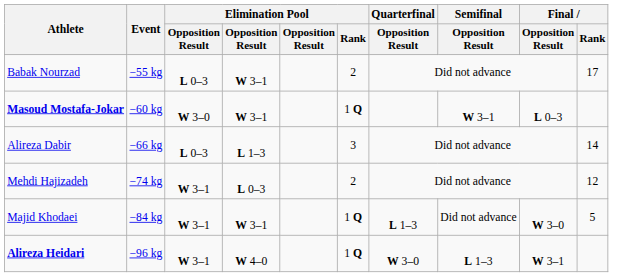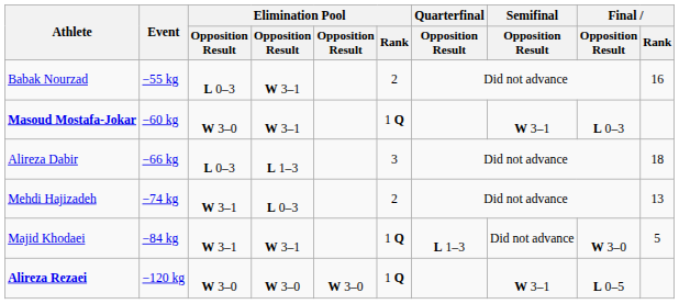 <table class="wikitable" style="font-size:90%">
 <tr>
 <th rowspan="2">Athlete</th>
 <th rowspan="2">Event</th>
 <th colspan=4>Elimination Pool</th>
 <th>Quarterfinal</th>
 <th>Semifinal</th>
 <th colspan=2>Final / </th>
 </tr>
 <tr style="font-size: 95%">
 <th>Opposition<br>Result</th>
 <th>Opposition<br>Result</th>
 <th>Opposition<br>Result</th>
 <th>Rank</th>
 <th>Opposition<br>Result</th>
 <th>Opposition<br>Result</th>
 <th>Opposition<br>Result</th>
 <th>Rank</th>
 </tr>
 <tr align=center>
 <td align=left><a href='#'>Babak Nourzad</a></td>
 <td align=left><a href='#'>−55 kg</a></td>
 <td><br><strong>L</strong> 0–3 <sup></sup></td>
 <td><br><strong>W</strong> 3–1 <sup></sup></td>
 <td></td>
 <td>2</td>
 <td colspan=3>Did not advance</td>
-<td>17</td>
+<td>16</td>
 </tr>
 <tr align=center>
 <td align=left><strong><a href='#'>Masoud Mostafa-Jokar</a></strong></td>
 <td align=left><a href='#'>−60 kg</a></td>
 <td><br><strong>W</strong> 3–0 <sup></sup></td>
 <td><br><strong>W</strong> 3–1 <sup></sup></td>
 <td></td>
 <td>1 <strong>Q</strong></td>
 <td></td>
 <td><br><strong>W</strong> 3–1 <sup></sup></td>
 <td><br><strong>L</strong> 0–3 <sup></sup></td>
 <td></td>
 </tr>
 <tr align=center>
 <td align=left><a href='#'>Alireza Dabir</a></td>
 <td align=left><a href='#'>−66 kg</a></td>
 <td><br><strong>L</strong> 0–3 <sup></sup></td>
 <td><br><strong>L</strong> 1–3 <sup></sup></td>
 <td></td>
 <td>3</td>
 <td colspan=3>Did not advance</td>
-<td>14</td>
+<td>18</td>
 </tr>
 <tr align=center>
 <td align=left><a href='#'>Mehdi Hajizadeh</a></td>
 <td align=left><a href='#'>−74 kg</a></td>
 <td><br><strong>W</strong> 3–1 <sup></sup></td>
 <td><br><strong>L</strong> 0–3 <sup></sup></td>
 <td></td>
 <td>2</td>
 <td colspan=3>Did not advance</td>
-<td>12</td>
+<td>13</td>
 </tr>
 <tr align=center>
 <td align=left><a href='#'>Majid Khodaei</a></td>
 <td align=left><a href='#'>−84 kg</a></td>
 <td><br><strong>W</strong> 3–1 <sup></sup></td>
 <td><br><strong>W</strong> 3–1 <sup></sup></td>
 <td></td>
 <td>1 <strong>Q</strong></td>
 <td><br><strong>L</strong> 1–3 <sup></sup></td>
 <td>Did not advance</td>
 <td><br><strong>W</strong> 3–0 <sup></sup></td>
 <td>5</td>
 </tr>
 <tr align=center>
-<td align=left><strong><a href='#'>Alireza Heidari</a></strong></td>
-<td align=left><a href='#'>−96 kg</a></td>
+<td align=left><strong><a href='#'>Alireza Rezaei</a></strong></td>
+<td align=left><a href='#'>−120 kg</a></td>
+<td><br><strong>W</strong> 3–0 <sup></sup></td>
+<td><br><strong>W</strong> 3–0 <sup></sup></td>
+<td><br><strong>W</strong> 3–0 <sup></sup></td>
+<td>1 <strong>Q</strong></td>
+<td></td>
 <td><br><strong>W</strong> 3–1 <sup></sup></td>
-<td><br><strong>W</strong> 4–0 <sup></sup></td>
-<td></td>
-<td>1 <strong>Q</strong></td>
-<td><br><strong>W</strong> 3–0 <sup></sup></td>
-<td><br><strong>L</strong> 1–3 <sup></sup></td>
-<td><br><strong>W</strong> 3–1 <sup></sup></td>
+<td><br><strong>L</strong> 0–5 <sup></sup></td>
 <td></td>
 </tr>
 </table>
